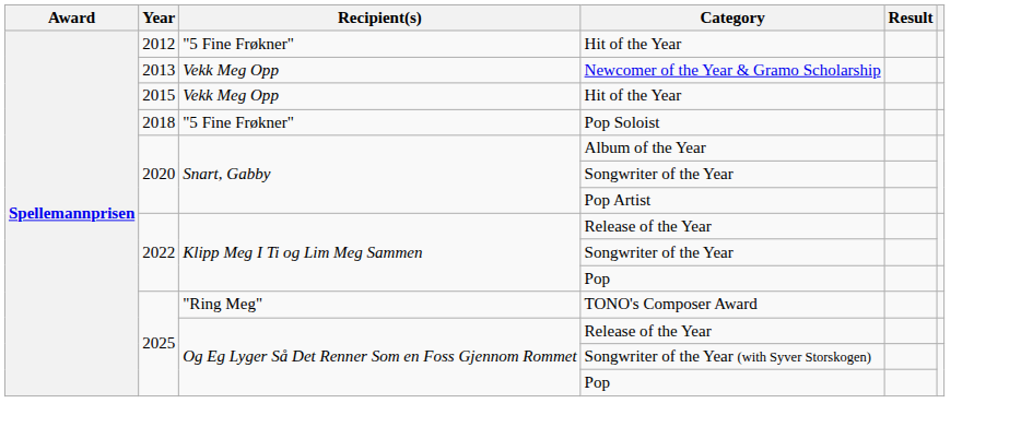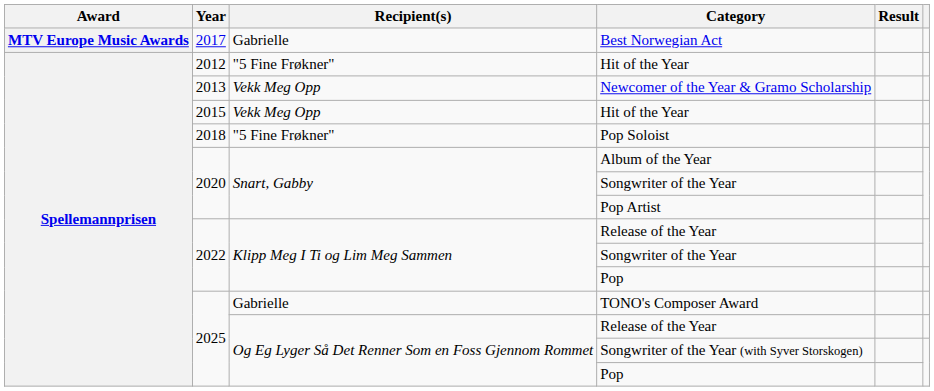 <table class="wikitable sortable plainrowheaders">
 <tr>
 <th scope="col">Award</th>
 <th scope="col">Year</th>
 <th scope="col">Recipient(s)</th>
 <th scope="col">Category</th>
 <th scope="col">Result</th>
 <th scope="col" class="unsortable"></th>
+</tr>
+<tr>
+<th scope="row"><a href='#'>MTV Europe Music Awards</a></th>
+<td><a href='#'>2017</a></td>
+<td>Gabrielle</td>
+<td><a href='#'>Best Norwegian Act</a></td>
+<td></td>
+<td style="text-align:center;"></td>
 </tr>
 <tr>
 <th rowspan="14" scope="row"><a href='#'>Spellemannprisen</a></th>
 <td>2012</td>
 <td>"5 Fine Frøkner"</td>
 <td>Hit of the Year</td>
 <td></td>
 <td style="text-align:center;"></td>
 </tr>
 <tr>
 <td>2013</td>
 <td><em>Vekk Meg Opp</em></td>
 <td><a href='#'>Newcomer of the Year & Gramo Scholarship</a></td>
 <td></td>
 <td style="text-align:center;"></td>
 </tr>
 <tr>
 <td>2015</td>
 <td><em>Vekk Meg Opp</em></td>
 <td>Hit of the Year</td>
 <td></td>
 <td style="text-align:center;"></td>
 </tr>
 <tr>
 <td>2018</td>
 <td>"5 Fine Frøkner"</td>
 <td>Pop Soloist</td>
 <td></td>
 <td style="text-align:center;"></td>
 </tr>
 <tr>
 <td rowspan="3">2020</td>
 <td rowspan="3"><em>Snart, Gabby</em></td>
 <td>Album of the Year</td>
 <td></td>
 <td rowspan="3" style="text-align:center;"></td>
 </tr>
 <tr>
 <td>Songwriter of the Year</td>
 <td></td>
 </tr>
 <tr>
 <td>Pop Artist</td>
 <td></td>
 </tr>
 <tr>
 <td rowspan="3">2022</td>
 <td rowspan="3"><em>Klipp Meg I Ti og Lim Meg Sammen</em></td>
 <td>Release of the Year</td>
 <td></td>
 <td rowspan="2" style="text-align:center;"></td>
 </tr>
 <tr>
 <td>Songwriter of the Year</td>
 <td></td>
 </tr>
 <tr>
 <td>Pop</td>
 <td></td>
 <td style="text-align:center;"></td>
 </tr>
 <tr>
 <td rowspan="4">2025</td>
-<td>"Ring Meg"</td>
+<td>Gabrielle</td>
 <td>TONO's Composer Award</td>
 <td></td>
 <td style="text-align:center;"></td>
 </tr>
 <tr>
 <td rowspan="3"><em>Og Eg Lyger Så Det Renner Som en Foss Gjennom Rommet</em></td>
 <td>Release of the Year</td>
 <td></td>
 <td style="text-align:center;"></td>
 </tr>
 <tr>
 <td>Songwriter of the Year <small>(with Syver Storskogen)</small></td>
 <td></td>
 <td rowspan="2" style="text-align:center;"></td>
 </tr>
 <tr>
 <td>Pop</td>
 <td></td>
 </tr>
 </table>
